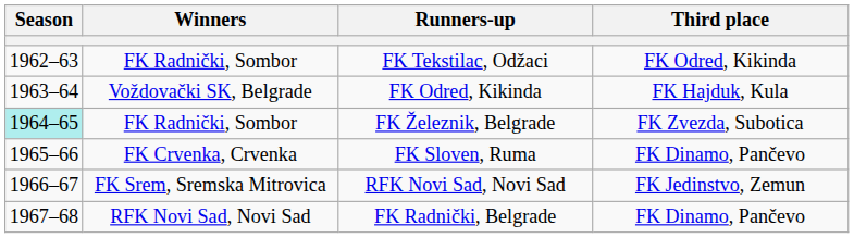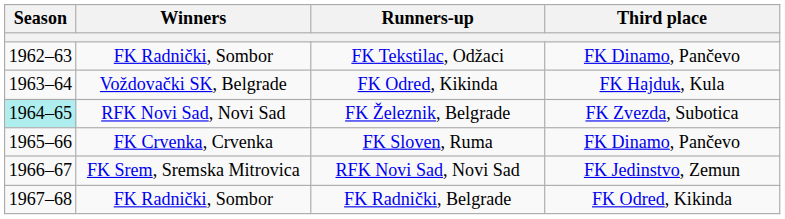 <table class="wikitable sortable" style="text-align:center">
 <tr>
 <th>Season</th>
 <th width="200">Winners</th>
 <th width="200">Runners-up</th>
 <th width="200">Third place</th>
 </tr>
 <tr>
 <th colspan="4"></th>
 </tr>
 <tr>
 <td>1962–63</td>
 <td><a href='#'>FK Radnički</a>, Sombor</td>
 <td><a href='#'>FK Tekstilac</a>, Odžaci</td>
-<td><a href='#'>FK Odred</a>, Kikinda</td>
+<td><a href='#'>FK Dinamo</a>, Pančevo</td>
 </tr>
 <tr>
 <td>1963–64</td>
 <td><a href='#'>Voždovački SK</a>, Belgrade</td>
 <td><a href='#'>FK Odred</a>, Kikinda</td>
 <td><a href='#'>FK Hajduk</a>, Kula</td>
 </tr>
 <tr>
 <td style="background: paleturquoise;">1964–65</td>
-<td><a href='#'>FK Radnički</a>, Sombor</td>
+<td><a href='#'>RFK Novi Sad</a>, Novi Sad</td>
 <td><a href='#'>FK Železnik</a>, Belgrade</td>
 <td><a href='#'>FK Zvezda</a>, Subotica</td>
 </tr>
 <tr>
 <td>1965–66</td>
 <td><a href='#'>FK Crvenka</a>, Crvenka</td>
 <td><a href='#'>FK Sloven</a>, Ruma</td>
 <td><a href='#'>FK Dinamo</a>, Pančevo</td>
 </tr>
 <tr>
 <td>1966–67</td>
 <td><a href='#'>FK Srem</a>, Sremska Mitrovica</td>
 <td><a href='#'>RFK Novi Sad</a>, Novi Sad</td>
 <td><a href='#'>FK Jedinstvo</a>, Zemun</td>
 </tr>
 <tr>
 <td>1967–68</td>
-<td><a href='#'>RFK Novi Sad</a>, Novi Sad</td>
+<td><a href='#'>FK Radnički</a>, Sombor</td>
 <td><a href='#'>FK Radnički</a>, Belgrade</td>
-<td><a href='#'>FK Dinamo</a>, Pančevo</td>
+<td><a href='#'>FK Odred</a>, Kikinda</td>
 </tr>
 </table>
